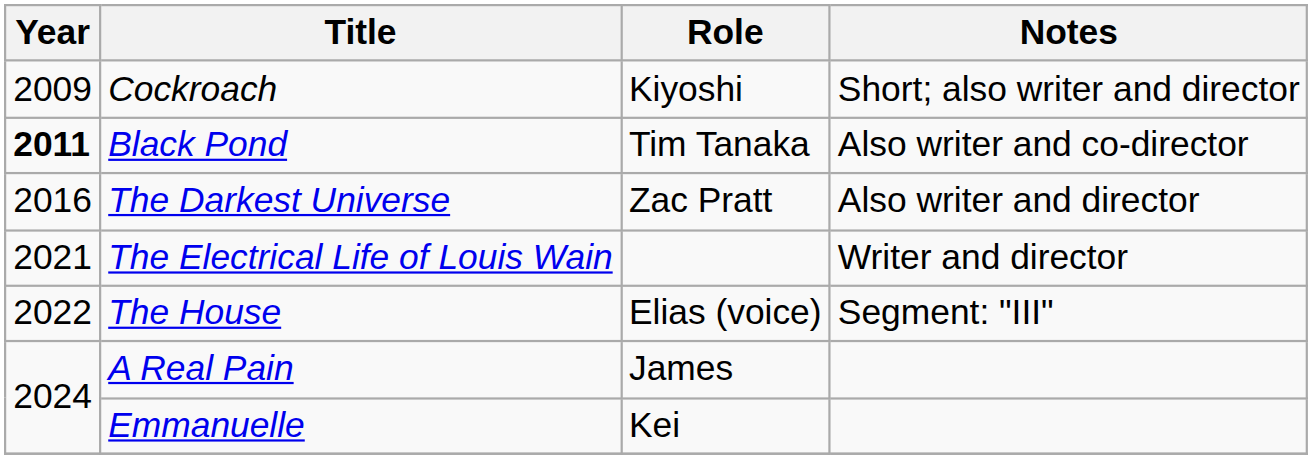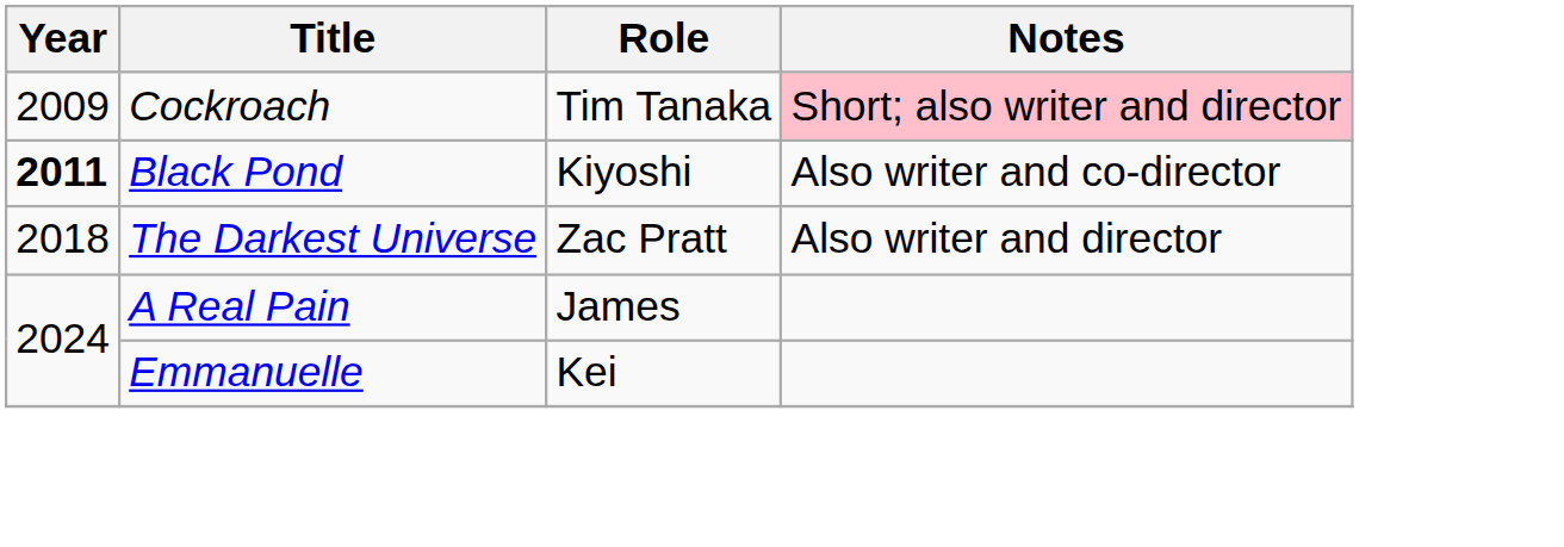 <table class="wikitable">
 <tr>
 <th>Year</th>
 <th>Title</th>
 <th>Role</th>
 <th>Notes</th>
 </tr>
 <tr>
 <td>2009</td>
 <td><em>Cockroach</em></td>
-<td>Kiyoshi</td>
-<td>Short; also writer and director</td>
+<td>Tim Tanaka</td>
+<td style="background: pink;">Short; also writer and director</td>
 </tr>
 <tr>
 <td><strong>2011</strong></td>
 <td><em><a href='#'>Black Pond</a></em></td>
-<td>Tim Tanaka</td>
+<td>Kiyoshi</td>
 <td>Also writer and co-director</td>
 </tr>
 <tr>
-<td>2016</td>
+<td>2018</td>
 <td><em><a href='#'>The Darkest Universe</a></em></td>
 <td>Zac Pratt</td>
 <td>Also writer and director</td>
-</tr>
-<tr>
-<td>2021</td>
-<td><em><a href='#'>The Electrical Life of Louis Wain</a></em></td>
-<td></td>
-<td>Writer and director</td>
-</tr>
-<tr>
-<td>2022</td>
-<td><em><a href='#'>The House</a></em></td>
-<td>Elias (voice)</td>
-<td>Segment: "III"</td>
 </tr>
 <tr>
 <td rowspan="2">2024</td>
 <td><em><a href='#'>A Real Pain</a></em></td>
 <td>James</td>
 <td></td>
 </tr>
 <tr>
 <td><em><a href='#'>Emmanuelle</a></em></td>
 <td>Kei</td>
 <td></td>
 </tr>
 <tr>
 </tr>
 </table>
